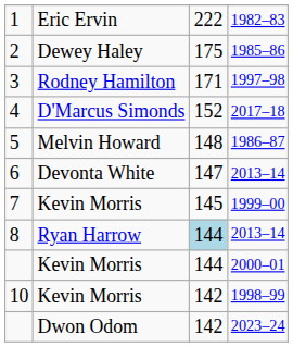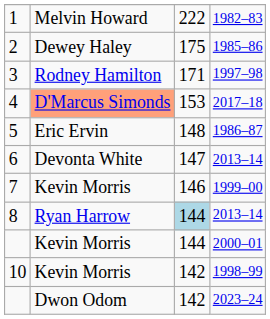 <table class="wikitable">
 <tr>
 </tr>
 <tr>
 <td>1</td>
-<td>Eric Ervin</td>
+<td>Melvin Howard</td>
 <td>222</td>
 <td style="font-size:80%;"><a href='#'>1982–83</a></td>
 </tr>
 <tr>
 <td>2</td>
 <td>Dewey Haley</td>
 <td>175</td>
 <td style="font-size:80%;"><a href='#'>1985–86</a></td>
 </tr>
 <tr>
 <td>3</td>
 <td><a href='#'>Rodney Hamilton</a></td>
 <td>171</td>
 <td style="font-size:80%;"><a href='#'>1997–98</a></td>
 </tr>
 <tr>
 <td>4</td>
-<td><a href='#'>D'Marcus Simonds</a></td>
-<td>152</td>
+<td style="background: lightsalmon;"><a href='#'>D'Marcus Simonds</a></td>
+<td>153</td>
 <td style="font-size:80%;"><a href='#'>2017–18</a></td>
 </tr>
 <tr>
 <td>5</td>
-<td>Melvin Howard</td>
+<td>Eric Ervin</td>
 <td>148</td>
 <td style="font-size:80%;"><a href='#'>1986–87</a></td>
 </tr>
 <tr>
 <td>6</td>
 <td>Devonta White</td>
 <td>147</td>
 <td style="font-size:80%;"><a href='#'>2013–14</a></td>
 </tr>
 <tr>
 <td>7</td>
 <td>Kevin Morris</td>
-<td>145</td>
+<td>146</td>
 <td style="font-size:80%;"><a href='#'>1999–00</a></td>
 </tr>
 <tr>
 <td>8</td>
 <td><a href='#'>Ryan Harrow</a></td>
 <td style="background: lightblue;">144</td>
 <td style="font-size:80%;"><a href='#'>2013–14</a></td>
 </tr>
 <tr>
 <td></td>
 <td>Kevin Morris</td>
 <td>144</td>
 <td style="font-size:80%;"><a href='#'>2000–01</a></td>
 </tr>
 <tr>
 <td>10</td>
 <td>Kevin Morris</td>
 <td>142</td>
 <td style="font-size:80%;"><a href='#'>1998–99</a></td>
 </tr>
 <tr>
 <td></td>
 <td>Dwon Odom</td>
 <td>142</td>
 <td style="font-size:80%;"><a href='#'>2023–24</a></td>
 </tr>
 </table>
